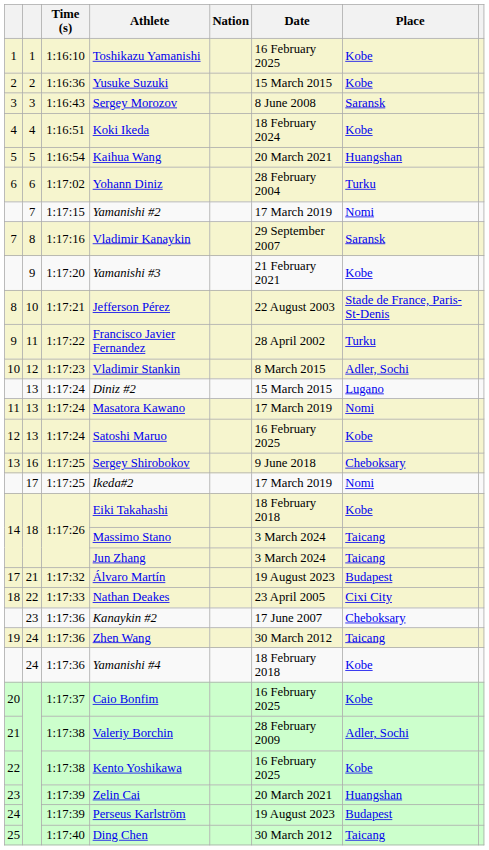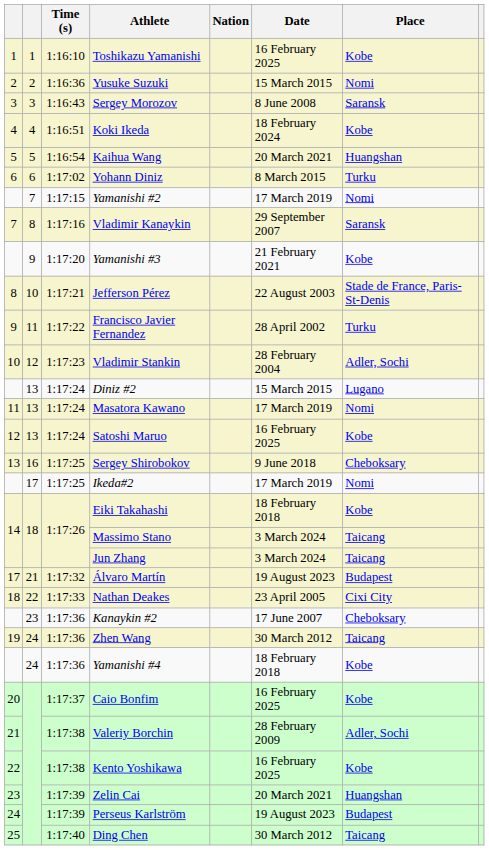 <table class="wikitable sortable">
 <tr>
 <th></th>
 <th></th>
 <th>Time (s)</th>
 <th>Athlete</th>
 <th>Nation</th>
 <th>Date</th>
 <th>Place</th>
 <th class="unsortable"></th>
 </tr>
 <tr bgcolor="#f6F5CE">
 <td align="center">1</td>
 <td align="center">1</td>
 <td align="center">1:16:10</td>
 <td><a href='#'>Toshikazu Yamanishi</a></td>
 <td></td>
 <td>16 February 2025</td>
 <td><a href='#'>Kobe</a></td>
 <td></td>
 </tr>
 <tr bgcolor="#f6F5CE">
 <td align=center>2</td>
 <td align=center>2</td>
 <td align=center>1:16:36</td>
 <td><a href='#'>Yusuke Suzuki</a></td>
 <td></td>
 <td>15 March 2015</td>
-<td><a href='#'>Kobe</a></td>
+<td><a href='#'>Nomi</a></td>
 <td></td>
 </tr>
 <tr bgcolor="#f6F5CE">
 <td align=center>3</td>
 <td align=center>3</td>
 <td align=center>1:16:43</td>
 <td><a href='#'>Sergey Morozov</a></td>
 <td></td>
 <td>8 June 2008</td>
 <td><a href='#'>Saransk</a></td>
 <td></td>
 </tr>
 <tr bgcolor="#f6F5CE">
 <td align=center>4</td>
 <td align=center>4</td>
 <td align=center>1:16:51</td>
 <td><a href='#'>Koki Ikeda</a></td>
 <td></td>
 <td>18 February 2024</td>
 <td><a href='#'>Kobe</a></td>
 <td></td>
 </tr>
 <tr bgcolor="#f6F5CE">
 <td align=center>5</td>
 <td align=center>5</td>
 <td align=center>1:16:54</td>
 <td><a href='#'>Kaihua Wang</a></td>
 <td></td>
 <td>20 March 2021</td>
 <td><a href='#'>Huangshan</a></td>
 <td></td>
 </tr>
 <tr bgcolor="#f6F5CE">
 <td align="center">6</td>
 <td align="center">6</td>
 <td align="center">1:17:02</td>
 <td><a href='#'>Yohann Diniz</a></td>
 <td></td>
-<td>28 February 2004</td>
+<td>8 March 2015</td>
 <td><a href='#'>Turku</a></td>
 <td></td>
 </tr>
 <tr>
 <td></td>
 <td align="center">7</td>
 <td align="center">1:17:15</td>
 <td><em>Yamanishi #2</em></td>
 <td></td>
 <td>17 March 2019</td>
 <td><a href='#'>Nomi</a></td>
 <td></td>
 </tr>
 <tr bgcolor="#f6F5CE">
 <td align="center">7</td>
 <td align="center">8</td>
 <td align="center">1:17:16</td>
 <td><a href='#'>Vladimir Kanaykin</a></td>
 <td></td>
 <td>29 September 2007</td>
 <td><a href='#'>Saransk</a></td>
 <td></td>
 </tr>
 <tr>
 <td></td>
 <td align="center">9</td>
 <td align="center">1:17:20</td>
 <td><em>Yamanishi #3</em></td>
 <td></td>
 <td>21 February 2021</td>
 <td><a href='#'>Kobe</a></td>
 <td></td>
 </tr>
 <tr bgcolor="#f6F5CE">
 <td align="center">8</td>
 <td align="center">10</td>
 <td align="center">1:17:21</td>
 <td><a href='#'>Jefferson Pérez</a></td>
 <td></td>
 <td>22 August 2003</td>
 <td><a href='#'>Stade de France, Paris-St-Denis</a></td>
 <td></td>
 </tr>
 <tr bgcolor="#f6F5CE">
 <td align="center">9</td>
 <td align="center">11</td>
 <td align="center">1:17:22</td>
 <td><a href='#'>Francisco Javier Fernandez</a></td>
 <td></td>
 <td>28 April 2002</td>
 <td><a href='#'>Turku</a></td>
 <td></td>
 </tr>
 <tr bgcolor="#f6F5CE">
 <td align="center">10</td>
 <td align="center">12</td>
 <td align="center">1:17:23</td>
 <td><a href='#'>Vladimir Stankin</a></td>
 <td></td>
-<td>8 March 2015</td>
+<td>28 February 2004</td>
 <td><a href='#'>Adler, Sochi</a></td>
 <td></td>
 </tr>
 <tr>
 <td></td>
 <td align="center">13</td>
 <td align="center">1:17:24</td>
 <td><em>Diniz #2</em></td>
 <td></td>
 <td>15 March 2015</td>
 <td><a href='#'>Lugano</a></td>
 <td></td>
 </tr>
 <tr bgcolor="#f6F5CE">
 <td align="center">11</td>
 <td align="center">13</td>
 <td align="center">1:17:24</td>
 <td><a href='#'>Masatora Kawano</a></td>
 <td></td>
 <td>17 March 2019</td>
 <td><a href='#'>Nomi</a></td>
 <td></td>
 </tr>
 <tr bgcolor="#f6F5CE">
 <td align="center">12</td>
 <td align="center">13</td>
 <td align="center">1:17:24</td>
 <td><a href='#'>Satoshi Maruo</a></td>
 <td></td>
 <td>16 February 2025</td>
 <td><a href='#'>Kobe</a></td>
 <td></td>
 </tr>
 <tr bgcolor="#f6F5CE">
 <td align="center">13</td>
 <td align="center">16</td>
 <td align="center">1:17:25</td>
 <td><a href='#'>Sergey Shirobokov</a></td>
 <td></td>
 <td>9 June 2018</td>
 <td><a href='#'>Cheboksary</a></td>
 <td></td>
 </tr>
 <tr>
 <td></td>
 <td align="center">17</td>
 <td align="center">1:17:25</td>
 <td><em>Ikeda#2</em></td>
 <td></td>
 <td>17 March 2019</td>
 <td><a href='#'>Nomi</a></td>
 <td></td>
 </tr>
 <tr bgcolor="#f6F5CE">
 <td rowspan=3 align="center">14</td>
 <td rowspan=3 align="center">18</td>
 <td rowspan=3 align="center">1:17:26</td>
 <td><a href='#'>Eiki Takahashi</a></td>
 <td></td>
 <td>18 February 2018</td>
 <td><a href='#'>Kobe</a></td>
 <td></td>
 </tr>
 <tr bgcolor="#f6F5CE">
 <td><a href='#'>Massimo Stano</a></td>
 <td></td>
 <td>3 March 2024</td>
 <td><a href='#'>Taicang</a></td>
 <td></td>
 </tr>
 <tr bgcolor="#f6F5CE">
 <td><a href='#'>Jun Zhang</a></td>
 <td></td>
 <td>3 March 2024</td>
 <td><a href='#'>Taicang</a></td>
 <td></td>
 </tr>
 <tr bgcolor="#f6F5CE">
 <td align="center">17</td>
 <td align="center">21</td>
 <td align="center">1:17:32</td>
 <td><a href='#'>Álvaro Martín</a></td>
 <td></td>
 <td>19 August 2023</td>
 <td><a href='#'>Budapest</a></td>
 <td></td>
 </tr>
 <tr bgcolor="#f6F5CE">
 <td align="center">18</td>
 <td align="center">22</td>
 <td align="center">1:17:33</td>
 <td><a href='#'>Nathan Deakes</a></td>
 <td></td>
 <td>23 April 2005</td>
 <td><a href='#'>Cixi City</a></td>
 <td></td>
 </tr>
 <tr>
 <td></td>
 <td align="center">23</td>
 <td align="center">1:17:36</td>
 <td><em>Kanaykin #2</em></td>
 <td></td>
 <td>17 June 2007</td>
 <td><a href='#'>Cheboksary</a></td>
 <td></td>
 </tr>
 <tr bgcolor="#f6F5CE">
 <td align="center">19</td>
 <td align="center">24</td>
 <td align="center">1:17:36</td>
 <td><a href='#'>Zhen Wang</a></td>
 <td></td>
 <td>30 March 2012</td>
 <td><a href='#'>Taicang</a></td>
 <td></td>
 </tr>
 <tr>
 <td></td>
 <td align="center">24</td>
 <td align="center">1:17:36</td>
 <td><em>Yamanishi #4</em></td>
 <td></td>
 <td>18 February 2018</td>
 <td><a href='#'>Kobe</a></td>
 <td></td>
 </tr>
 <tr bgcolor="#CCFFCC">
 <td align="center">20</td>
 <td rowspan=6 align="center"></td>
 <td align="center">1:17:37</td>
 <td><a href='#'>Caio Bonfim</a></td>
 <td></td>
 <td>16 February 2025</td>
 <td><a href='#'>Kobe</a></td>
 <td></td>
 </tr>
 <tr bgcolor="#CCFFCC">
 <td align="center">21</td>
 <td align="center">1:17:38</td>
 <td><a href='#'>Valeriy Borchin</a></td>
 <td></td>
 <td>28 February 2009</td>
 <td><a href='#'>Adler, Sochi</a></td>
 <td></td>
 </tr>
 <tr bgcolor="#CCFFCC">
 <td align=center>22</td>
 <td align=center>1:17:38</td>
 <td><a href='#'>Kento Yoshikawa</a></td>
 <td></td>
 <td>16 February 2025</td>
 <td><a href='#'>Kobe</a></td>
 <td></td>
 </tr>
 <tr bgcolor="#CCFFCC">
 <td align="center">23</td>
 <td align="center">1:17:39</td>
 <td><a href='#'>Zelin Cai</a></td>
 <td></td>
 <td>20 March 2021</td>
 <td><a href='#'>Huangshan</a></td>
 <td></td>
 </tr>
 <tr bgcolor="#CCFFCC">
 <td align="center">24</td>
 <td align="center">1:17:39</td>
 <td><a href='#'>Perseus Karlström</a></td>
 <td></td>
 <td>19 August 2023</td>
 <td><a href='#'>Budapest</a></td>
 <td></td>
 </tr>
 <tr bgcolor="#CCFFCC">
 <td align="center">25</td>
 <td align="center">1:17:40</td>
 <td><a href='#'>Ding Chen</a></td>
 <td></td>
 <td>30 March 2012</td>
 <td><a href='#'>Taicang</a></td>
 <td></td>
 </tr>
 </table>
